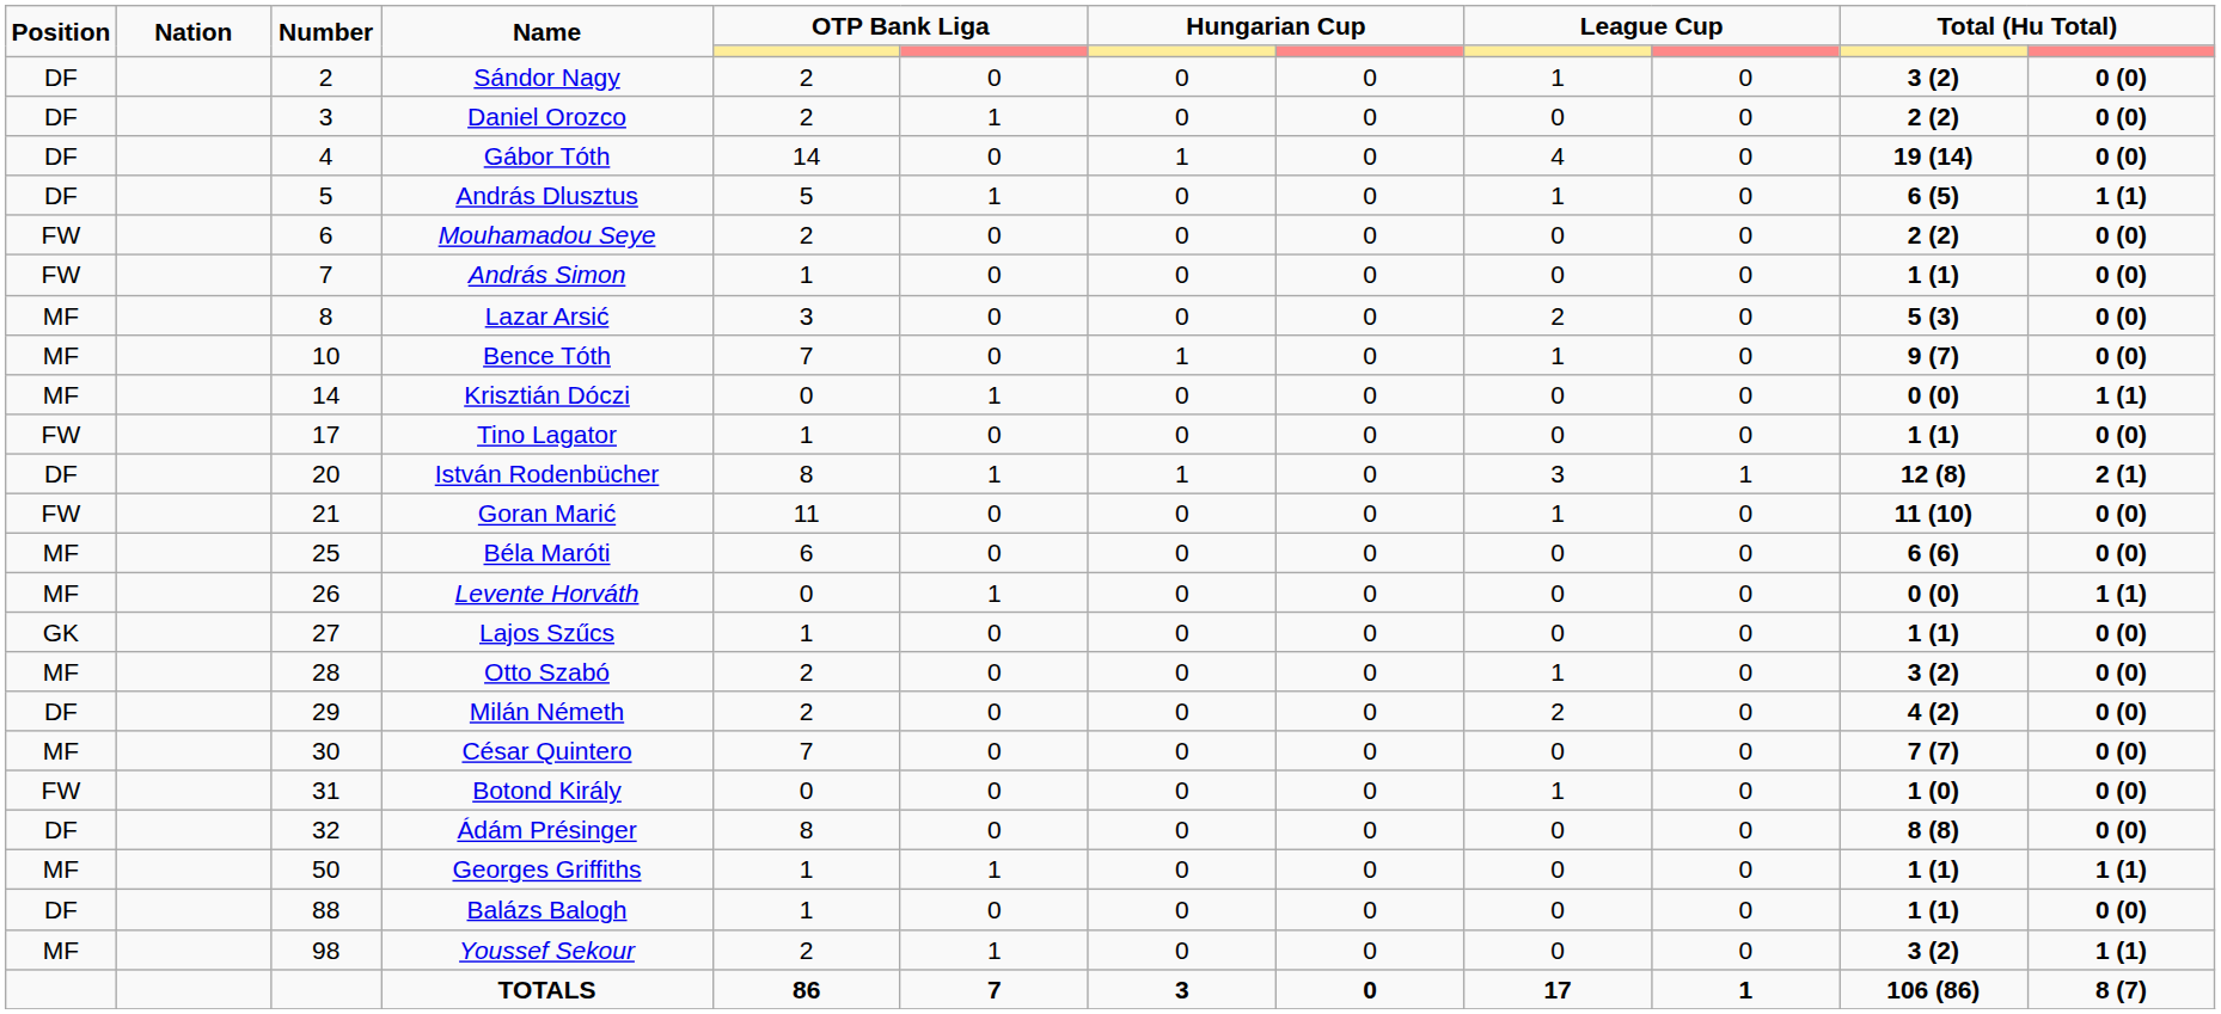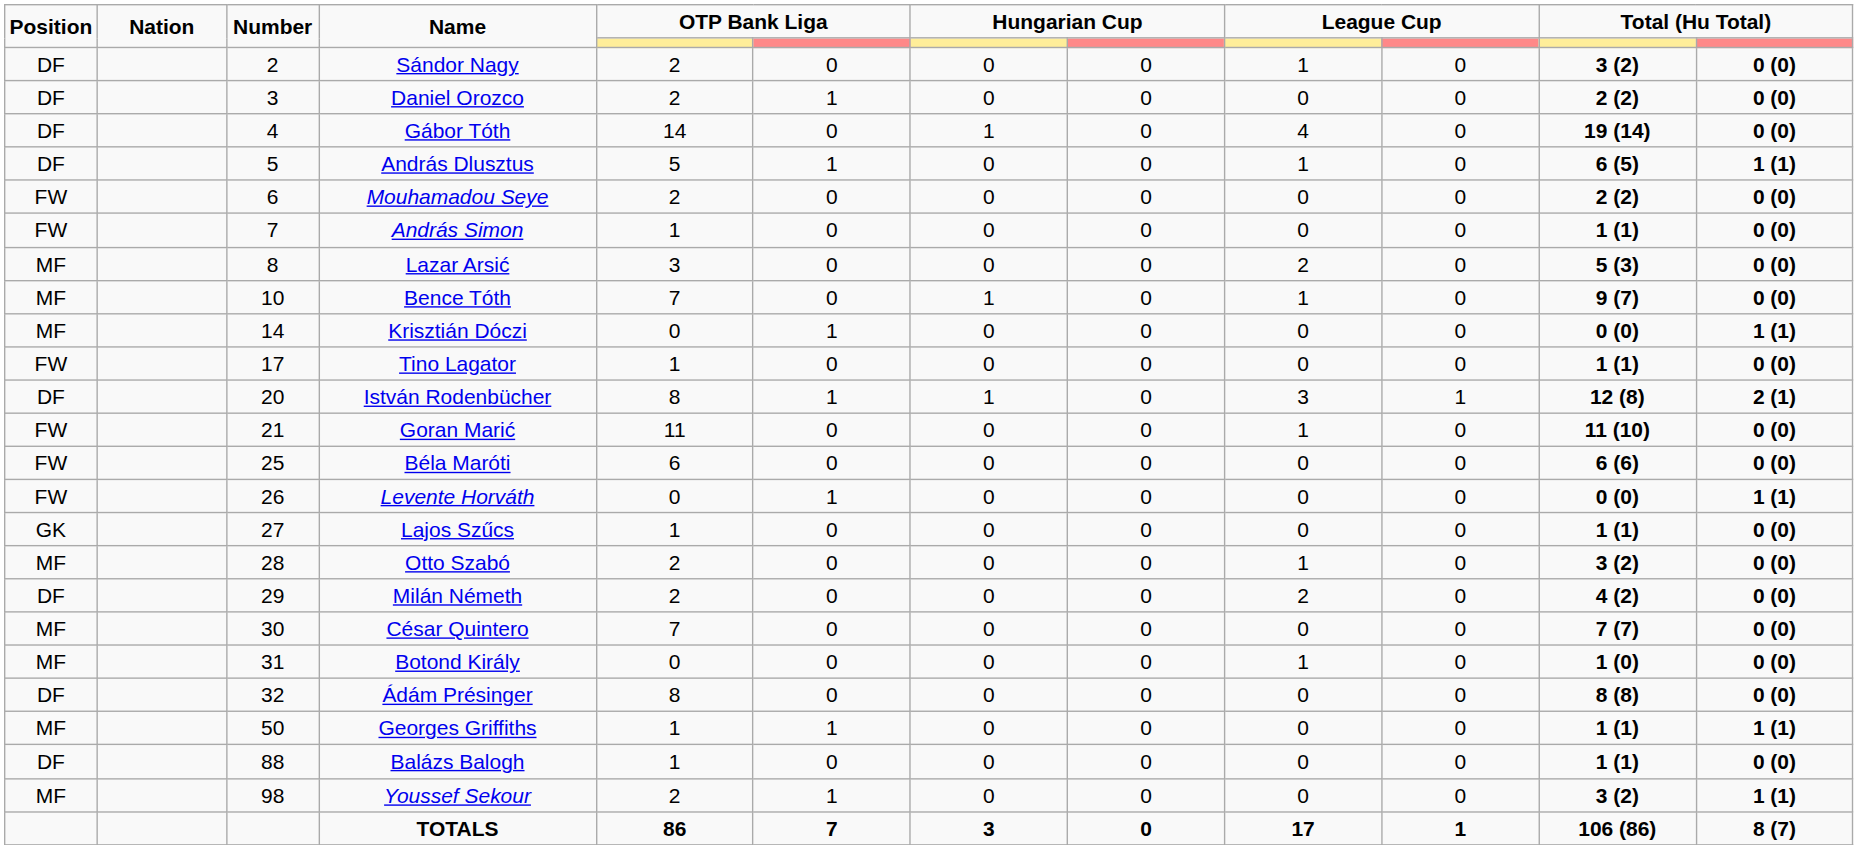 <table class="wikitable" style="font-size: 95%; text-align: center;">
 <tr>
 <td rowspan="2" width="5%" align="center"><strong>Position</strong></td>
 <td rowspan="2" width="7%" align="center"><strong>Nation</strong></td>
 <td rowspan="2" width="5%" align="center"><strong>Number</strong></td>
 <td rowspan="2" width="15%" align="center"><strong>Name</strong></td>
 <td colspan="2" align="center"><strong>OTP Bank Liga</strong></td>
 <td colspan="2" align="center"><strong>Hungarian Cup</strong></td>
 <td colspan="2" align="center"><strong>League Cup</strong></td>
 <td colspan="2" align="center"><strong>Total (Hu Total)</strong></td>
 </tr>
 <tr>
 <th width=60 style="background: #FFEE99"></th>
 <th width=60 style="background: #FF8888"></th>
 <th width=60 style="background: #FFEE99"></th>
 <th width=60 style="background: #FF8888"></th>
 <th width=60 style="background: #FFEE99"></th>
 <th width=60 style="background: #FF8888"></th>
 <th width=60 style="background: #FFEE99"></th>
 <th width=60 style="background: #FF8888"></th>
 </tr>
 <tr>
 <td>DF</td>
 <td></td>
 <td>2</td>
 <td><a href='#'>Sándor Nagy</a></td>
 <td>2</td>
 <td>0</td>
 <td>0</td>
 <td>0</td>
 <td>1</td>
 <td>0</td>
 <td><strong>3 (2)</strong></td>
 <td><strong>0 (0)</strong></td>
 </tr>
 <tr>
 <td>DF</td>
 <td></td>
 <td>3</td>
 <td><a href='#'>Daniel Orozco</a></td>
 <td>2</td>
 <td>1</td>
 <td>0</td>
 <td>0</td>
 <td>0</td>
 <td>0</td>
 <td><strong>2 (2)</strong></td>
 <td><strong>0 (0)</strong></td>
 </tr>
 <tr>
 <td>DF</td>
 <td></td>
 <td>4</td>
 <td><a href='#'>Gábor Tóth</a></td>
 <td>14</td>
 <td>0</td>
 <td>1</td>
 <td>0</td>
 <td>4</td>
 <td>0</td>
 <td><strong>19 (14)</strong></td>
 <td><strong>0 (0)</strong></td>
 </tr>
 <tr>
 <td>DF</td>
 <td></td>
 <td>5</td>
 <td><a href='#'>András Dlusztus</a></td>
 <td>5</td>
 <td>1</td>
 <td>0</td>
 <td>0</td>
 <td>1</td>
 <td>0</td>
 <td><strong>6 (5)</strong></td>
 <td><strong>1 (1)</strong></td>
 </tr>
 <tr>
 <td>FW</td>
 <td></td>
 <td>6</td>
 <td><em><a href='#'>Mouhamadou Seye</a></em></td>
 <td>2</td>
 <td>0</td>
 <td>0</td>
 <td>0</td>
 <td>0</td>
 <td>0</td>
 <td><strong>2 (2)</strong></td>
 <td><strong>0 (0)</strong></td>
 </tr>
 <tr>
 <td>FW</td>
 <td></td>
 <td>7</td>
 <td><em><a href='#'>András Simon</a></em></td>
 <td>1</td>
 <td>0</td>
 <td>0</td>
 <td>0</td>
 <td>0</td>
 <td>0</td>
 <td><strong>1 (1)</strong></td>
 <td><strong>0 (0)</strong></td>
 </tr>
 <tr>
 <td>MF</td>
 <td></td>
 <td>8</td>
 <td><a href='#'>Lazar Arsić</a></td>
 <td>3</td>
 <td>0</td>
 <td>0</td>
 <td>0</td>
 <td>2</td>
 <td>0</td>
 <td><strong>5 (3)</strong></td>
 <td><strong>0 (0)</strong></td>
 </tr>
 <tr>
 <td>MF</td>
 <td></td>
 <td>10</td>
 <td><a href='#'>Bence Tóth</a></td>
 <td>7</td>
 <td>0</td>
 <td>1</td>
 <td>0</td>
 <td>1</td>
 <td>0</td>
 <td><strong>9 (7)</strong></td>
 <td><strong>0 (0)</strong></td>
 </tr>
 <tr>
 <td>MF</td>
 <td></td>
 <td>14</td>
 <td><a href='#'>Krisztián Dóczi</a></td>
 <td>0</td>
 <td>1</td>
 <td>0</td>
 <td>0</td>
 <td>0</td>
 <td>0</td>
 <td><strong>0 (0)</strong></td>
 <td><strong>1 (1)</strong></td>
 </tr>
 <tr>
 <td>FW</td>
 <td></td>
 <td>17</td>
 <td><a href='#'>Tino Lagator</a></td>
 <td>1</td>
 <td>0</td>
 <td>0</td>
 <td>0</td>
 <td>0</td>
 <td>0</td>
 <td><strong>1 (1)</strong></td>
 <td><strong>0 (0)</strong></td>
 </tr>
 <tr>
 <td>DF</td>
 <td></td>
 <td>20</td>
 <td><a href='#'>István Rodenbücher</a></td>
 <td>8</td>
 <td>1</td>
 <td>1</td>
 <td>0</td>
 <td>3</td>
 <td>1</td>
 <td><strong>12 (8)</strong></td>
 <td><strong>2 (1)</strong></td>
 </tr>
 <tr>
 <td>FW</td>
 <td></td>
 <td>21</td>
 <td><a href='#'>Goran Marić</a></td>
 <td>11</td>
 <td>0</td>
 <td>0</td>
 <td>0</td>
 <td>1</td>
 <td>0</td>
 <td><strong>11 (10)</strong></td>
 <td><strong>0 (0)</strong></td>
 </tr>
 <tr>
-<td>MF</td>
+<td>FW</td>
 <td></td>
 <td>25</td>
 <td><a href='#'>Béla Maróti</a></td>
 <td>6</td>
 <td>0</td>
 <td>0</td>
 <td>0</td>
 <td>0</td>
 <td>0</td>
 <td><strong>6 (6)</strong></td>
 <td><strong>0 (0)</strong></td>
 </tr>
 <tr>
-<td>MF</td>
+<td>FW</td>
 <td></td>
 <td>26</td>
 <td><em><a href='#'>Levente Horváth</a></em></td>
 <td>0</td>
 <td>1</td>
 <td>0</td>
 <td>0</td>
 <td>0</td>
 <td>0</td>
 <td><strong>0 (0)</strong></td>
 <td><strong>1 (1)</strong></td>
 </tr>
 <tr>
 <td>GK</td>
 <td></td>
 <td>27</td>
 <td><a href='#'>Lajos Szűcs</a></td>
 <td>1</td>
 <td>0</td>
 <td>0</td>
 <td>0</td>
 <td>0</td>
 <td>0</td>
 <td><strong>1 (1)</strong></td>
 <td><strong>0 (0)</strong></td>
 </tr>
 <tr>
 <td>MF</td>
 <td></td>
 <td>28</td>
 <td><a href='#'>Otto Szabó</a></td>
 <td>2</td>
 <td>0</td>
 <td>0</td>
 <td>0</td>
 <td>1</td>
 <td>0</td>
 <td><strong>3 (2)</strong></td>
 <td><strong>0 (0)</strong></td>
 </tr>
 <tr>
 <td>DF</td>
 <td></td>
 <td>29</td>
 <td><a href='#'>Milán Németh</a></td>
 <td>2</td>
 <td>0</td>
 <td>0</td>
 <td>0</td>
 <td>2</td>
 <td>0</td>
 <td><strong>4 (2)</strong></td>
 <td><strong>0 (0)</strong></td>
 </tr>
 <tr>
 <td>MF</td>
 <td></td>
 <td>30</td>
 <td><a href='#'>César Quintero</a></td>
 <td>7</td>
 <td>0</td>
 <td>0</td>
 <td>0</td>
 <td>0</td>
 <td>0</td>
 <td><strong>7 (7)</strong></td>
 <td><strong>0 (0)</strong></td>
 </tr>
 <tr>
-<td>FW</td>
+<td>MF</td>
 <td></td>
 <td>31</td>
 <td><a href='#'>Botond Király</a></td>
 <td>0</td>
 <td>0</td>
 <td>0</td>
 <td>0</td>
 <td>1</td>
 <td>0</td>
 <td><strong>1 (0)</strong></td>
 <td><strong>0 (0)</strong></td>
 </tr>
 <tr>
 <td>DF</td>
 <td></td>
 <td>32</td>
 <td><a href='#'>Ádám Présinger</a></td>
 <td>8</td>
 <td>0</td>
 <td>0</td>
 <td>0</td>
 <td>0</td>
 <td>0</td>
 <td><strong>8 (8)</strong></td>
 <td><strong>0 (0)</strong></td>
 </tr>
 <tr>
 <td>MF</td>
 <td></td>
 <td>50</td>
 <td><a href='#'>Georges Griffiths</a></td>
 <td>1</td>
 <td>1</td>
 <td>0</td>
 <td>0</td>
 <td>0</td>
 <td>0</td>
 <td><strong>1 (1)</strong></td>
 <td><strong>1 (1)</strong></td>
 </tr>
 <tr>
 <td>DF</td>
 <td></td>
 <td>88</td>
 <td><a href='#'>Balázs Balogh</a></td>
 <td>1</td>
 <td>0</td>
 <td>0</td>
 <td>0</td>
 <td>0</td>
 <td>0</td>
 <td><strong>1 (1)</strong></td>
 <td><strong>0 (0)</strong></td>
 </tr>
 <tr>
 <td>MF</td>
 <td></td>
 <td>98</td>
 <td><em><a href='#'>Youssef Sekour</a></em></td>
 <td>2</td>
 <td>1</td>
 <td>0</td>
 <td>0</td>
 <td>0</td>
 <td>0</td>
 <td><strong>3 (2)</strong></td>
 <td><strong>1 (1)</strong></td>
 </tr>
 <tr>
 <td></td>
 <td></td>
 <td></td>
 <td><strong>TOTALS</strong></td>
 <td><strong>86</strong></td>
 <td><strong>7</strong></td>
 <td><strong>3</strong></td>
 <td><strong>0</strong></td>
 <td><strong>17</strong></td>
 <td><strong>1</strong></td>
 <td><strong>106 (86)</strong></td>
 <td><strong>8 (7)</strong></td>
 </tr>
 <tr>
 </tr>
 </table>
